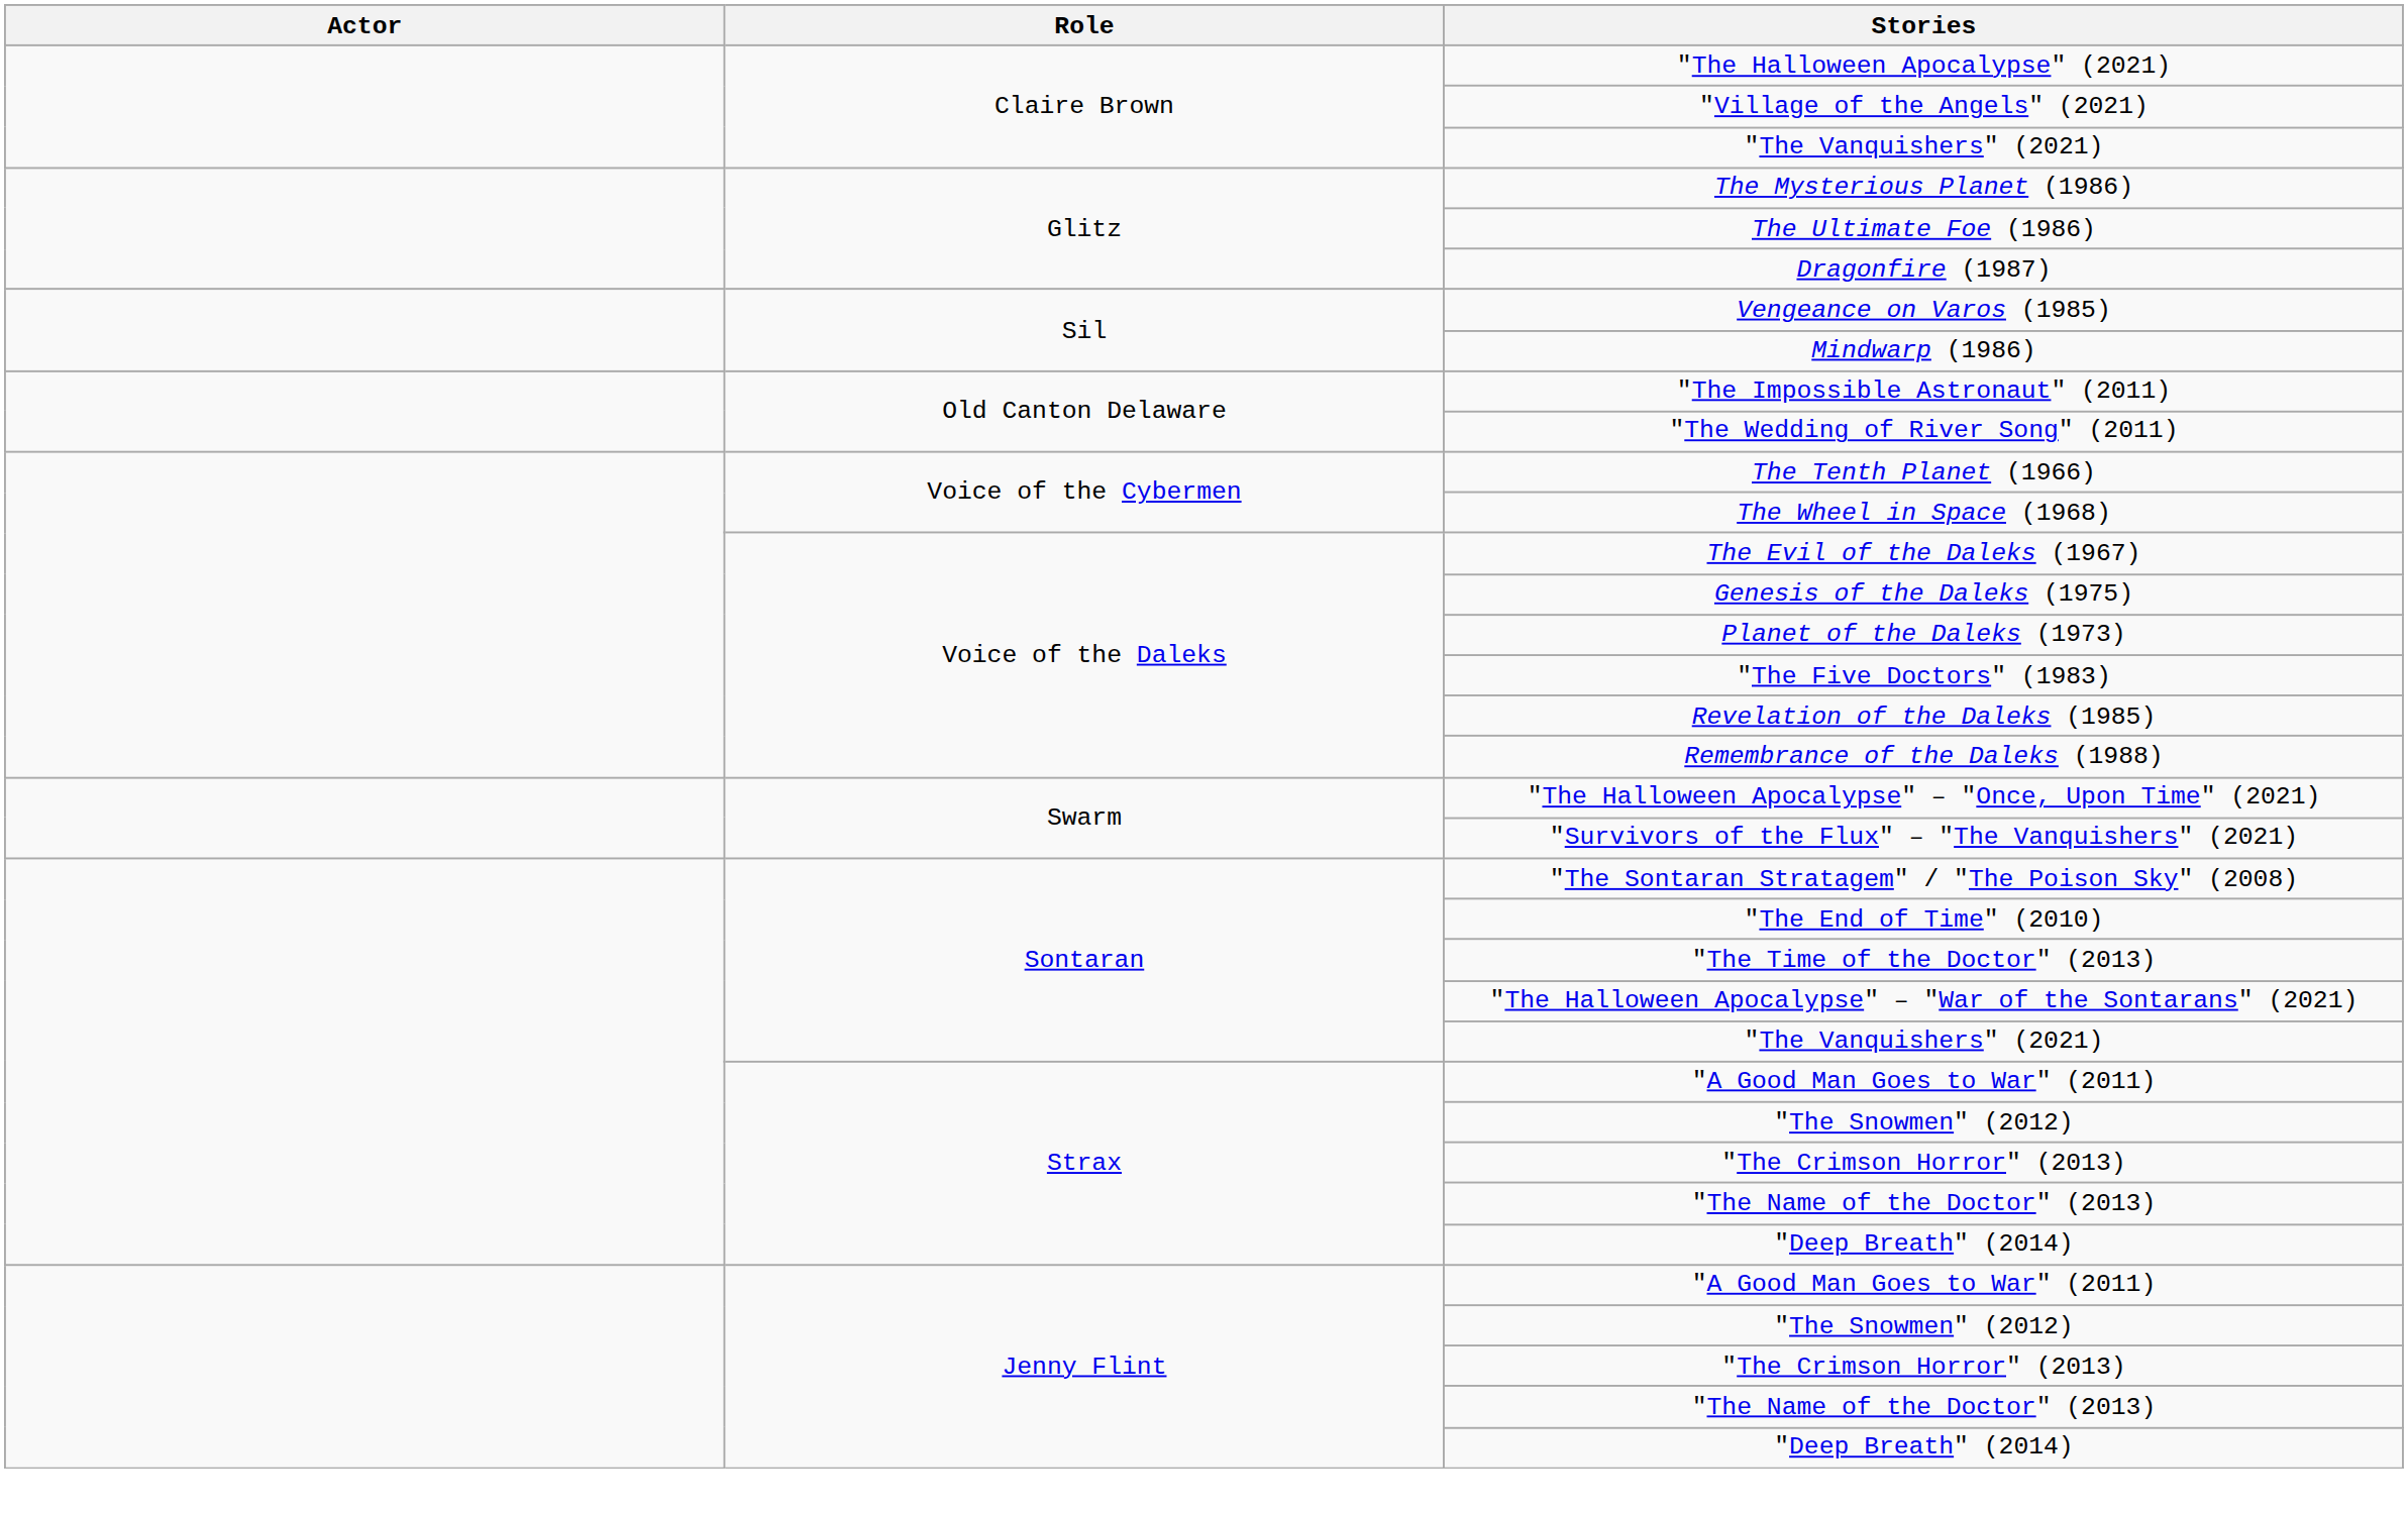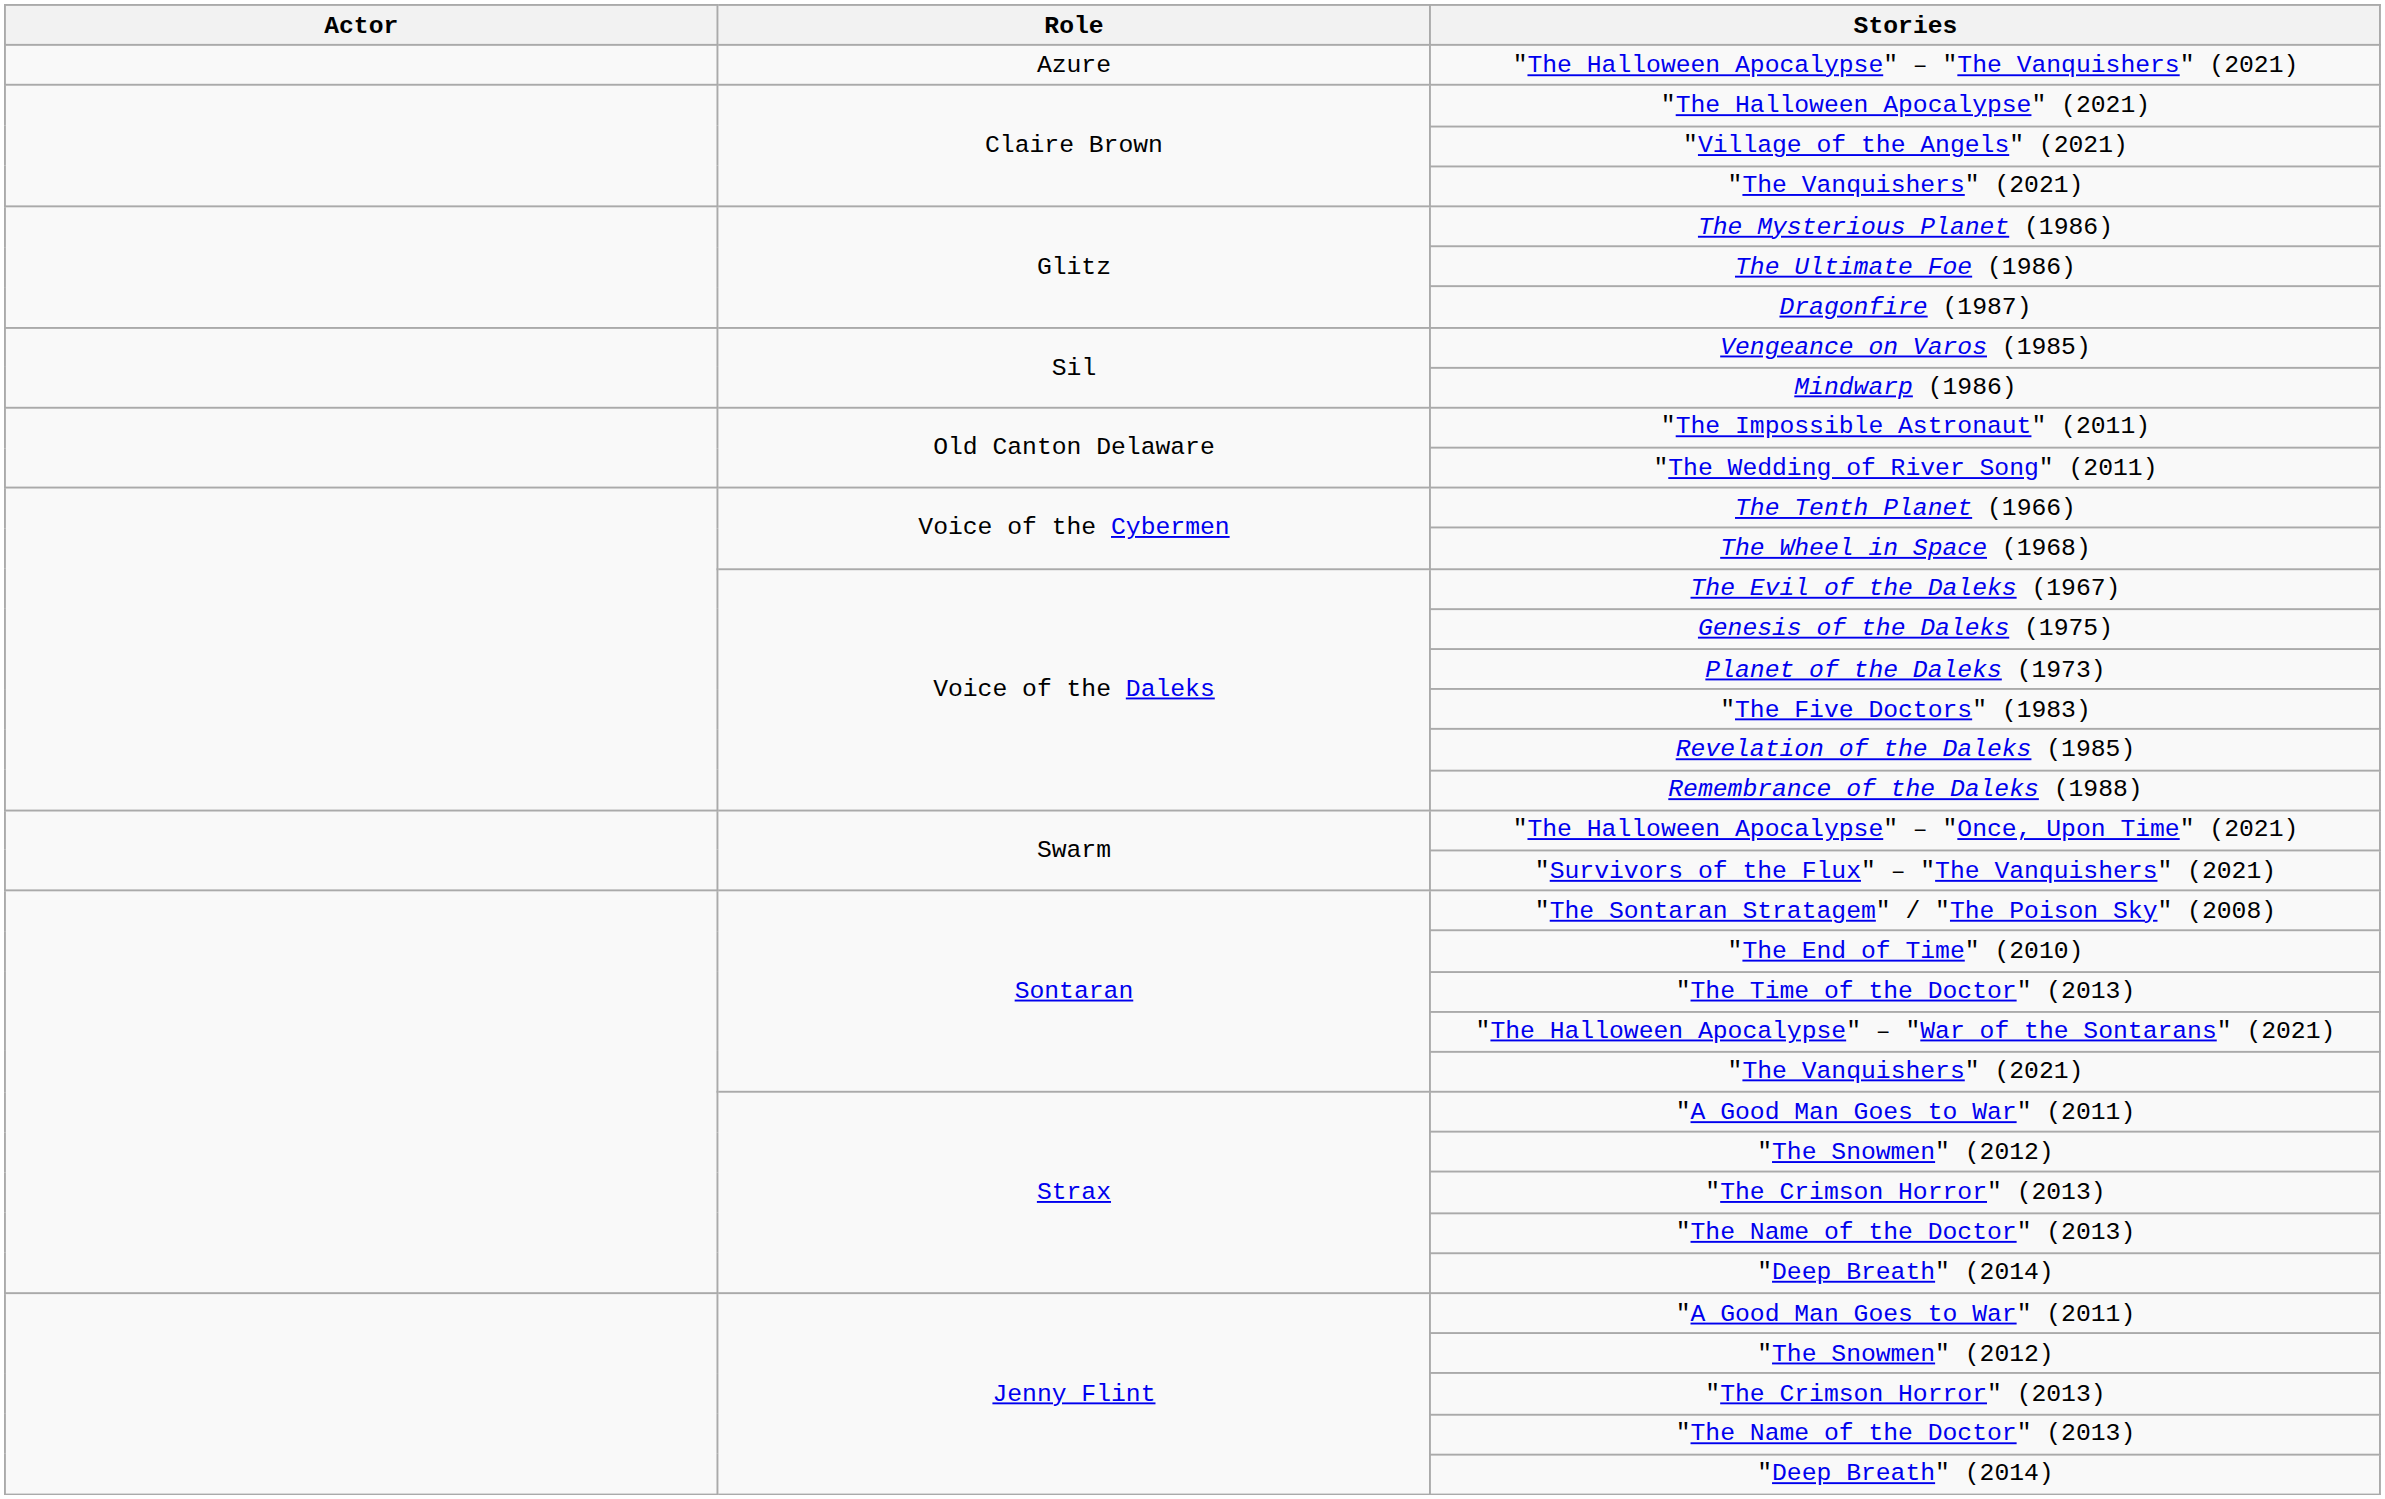 <table class="wikitable plainrowheaders sortable" style="text-align:center; width:99%;">
 <tr>
 <th style="width:30%;">Actor</th>
 <th scope="col" style="width:30%;">Role</th>
 <th scope="col" style="width:40%;">Stories</th>
+</tr>
+<tr>
+<td scope="row"></td>
+<td>Azure</td>
+<td data-sort-value="297a">"<a href='#'>The Halloween Apocalypse</a>" – "<a href='#'>The Vanquishers</a>" (2021)</td>
 </tr>
 <tr>
 <td scope="row" rowspan="3"></td>
 <td rowspan="3">Claire Brown</td>
 <td data-sort-value="297a">"<a href='#'>The Halloween Apocalypse</a>" (2021)</td>
 </tr>
 <tr>
 <td data-sort-value="297d">"<a href='#'>Village of the Angels</a>" (2021)</td>
 </tr>
 <tr>
 <td data-sort-value="297f">"<a href='#'>The Vanquishers</a>" (2021)</td>
 </tr>
 <tr>
 <td scope="row" rowspan="3"></td>
 <td rowspan="3">Glitz</td>
 <td data-sort-value="143a"><em><a href='#'>The Mysterious Planet</a></em> (1986)</td>
 </tr>
 <tr>
 <td data-sort-value="143d"><em><a href='#'>The Ultimate Foe</a></em> (1986)</td>
 </tr>
 <tr>
 <td data-sort-value="147"><em><a href='#'>Dragonfire</a></em> (1987)</td>
 </tr>
 <tr>
 <td scope="row" rowspan="2"></td>
 <td rowspan="2">Sil</td>
 <td data-sort-value="138"><em><a href='#'>Vengeance on Varos</a></em> (1985)</td>
 </tr>
 <tr>
 <td data-sort-value="143b"><em><a href='#'>Mindwarp</a></em> (1986)</td>
 </tr>
 <tr>
 <td scope="row" rowspan="2"></td>
 <td rowspan="2">Old Canton Delaware</td>
 <td data-sort-value="214a">"<a href='#'>The Impossible Astronaut</a>" (2011)</td>
 </tr>
 <tr>
 <td data-sort-value="224">"<a href='#'>The Wedding of River Song</a>" (2011)</td>
 </tr>
 <tr>
 <td scope="row" rowspan="8"></td>
 <td rowspan="2">Voice of the <a href='#'>Cybermen</a></td>
 <td data-sort-value="029"><em><a href='#'>The Tenth Planet</a></em> (1966)</td>
 </tr>
 <tr>
 <td data-sort-value="043"><em><a href='#'>The Wheel in Space</a></em> (1968)</td>
 </tr>
 <tr>
 <td rowspan="6">Voice of the <a href='#'>Daleks</a></td>
 <td data-sort-value="036"><em><a href='#'>The Evil of the Daleks</a></em> (1967)</td>
 </tr>
 <tr>
 <td data-sort-value="078"><em><a href='#'>Genesis of the Daleks</a></em> (1975)</td>
 </tr>
 <tr>
 <td data-sort-value="068"><em><a href='#'>Planet of the Daleks</a></em> (1973)</td>
 </tr>
 <tr>
 <td data-sort-value="129">"<a href='#'>The Five Doctors</a>" (1983)</td>
 </tr>
 <tr>
 <td data-sort-value="142"><em><a href='#'>Revelation of the Daleks</a></em> (1985)</td>
 </tr>
 <tr>
 <td data-sort-value="148"><em><a href='#'>Remembrance of the Daleks</a></em> (1988)</td>
 </tr>
 <tr>
 <td scope="row" rowspan="2"></td>
 <td rowspan="2">Swarm</td>
 <td data-sort-value="297a">"<a href='#'>The Halloween Apocalypse</a>" – "<a href='#'>Once, Upon Time</a>" (2021)</td>
 </tr>
 <tr>
 <td data-sort-value="297e">"<a href='#'>Survivors of the Flux</a>" – "<a href='#'>The Vanquishers</a>" (2021)</td>
 </tr>
 <tr>
 <td scope="row" rowspan="10"></td>
 <td rowspan="5"><a href='#'>Sontaran</a></td>
 <td data-sort-value="192a">"<a href='#'>The Sontaran Stratagem</a>" / "<a href='#'>The Poison Sky</a>" (2008)</td>
 </tr>
 <tr>
 <td data-sort-value="202b">"<a href='#'>The End of Time</a>" (2010)</td>
 </tr>
 <tr>
 <td data-sort-value="241">"<a href='#'>The Time of the Doctor</a>" (2013)</td>
 </tr>
 <tr>
 <td data-sort-value="297a">"<a href='#'>The Halloween Apocalypse</a>" – "<a href='#'>War of the Sontarans</a>" (2021)</td>
 </tr>
 <tr>
 <td data-sort-value="297f">"<a href='#'>The Vanquishers</a>" (2021)</td>
 </tr>
 <tr>
 <td rowspan="5"><a href='#'>Strax</a></td>
 <td data-sort-value="218">"<a href='#'>A Good Man Goes to War</a>" (2011)</td>
 </tr>
 <tr>
 <td data-sort-value="231">"<a href='#'>The Snowmen</a>" (2012)</td>
 </tr>
 <tr>
 <td data-sort-value="237">"<a href='#'>The Crimson Horror</a>" (2013)</td>
 </tr>
 <tr>
 <td data-sort-value="239">"<a href='#'>The Name of the Doctor</a>" (2013)</td>
 </tr>
 <tr>
 <td data-sort-value="242">"<a href='#'>Deep Breath</a>" (2014)</td>
 </tr>
 <tr>
 <td scope="row" rowspan="5"></td>
 <td rowspan="5"><a href='#'>Jenny Flint</a></td>
 <td data-sort-value="218">"<a href='#'>A Good Man Goes to War</a>" (2011)</td>
 </tr>
 <tr>
 <td data-sort-value="231">"<a href='#'>The Snowmen</a>" (2012)</td>
 </tr>
 <tr>
 <td data-sort-value="237">"<a href='#'>The Crimson Horror</a>" (2013)</td>
 </tr>
 <tr>
 <td data-sort-value="239">"<a href='#'>The Name of the Doctor</a>" (2013)</td>
 </tr>
 <tr>
 <td data-sort-value="242">"<a href='#'>Deep Breath</a>" (2014)</td>
 </tr>
 </table>
